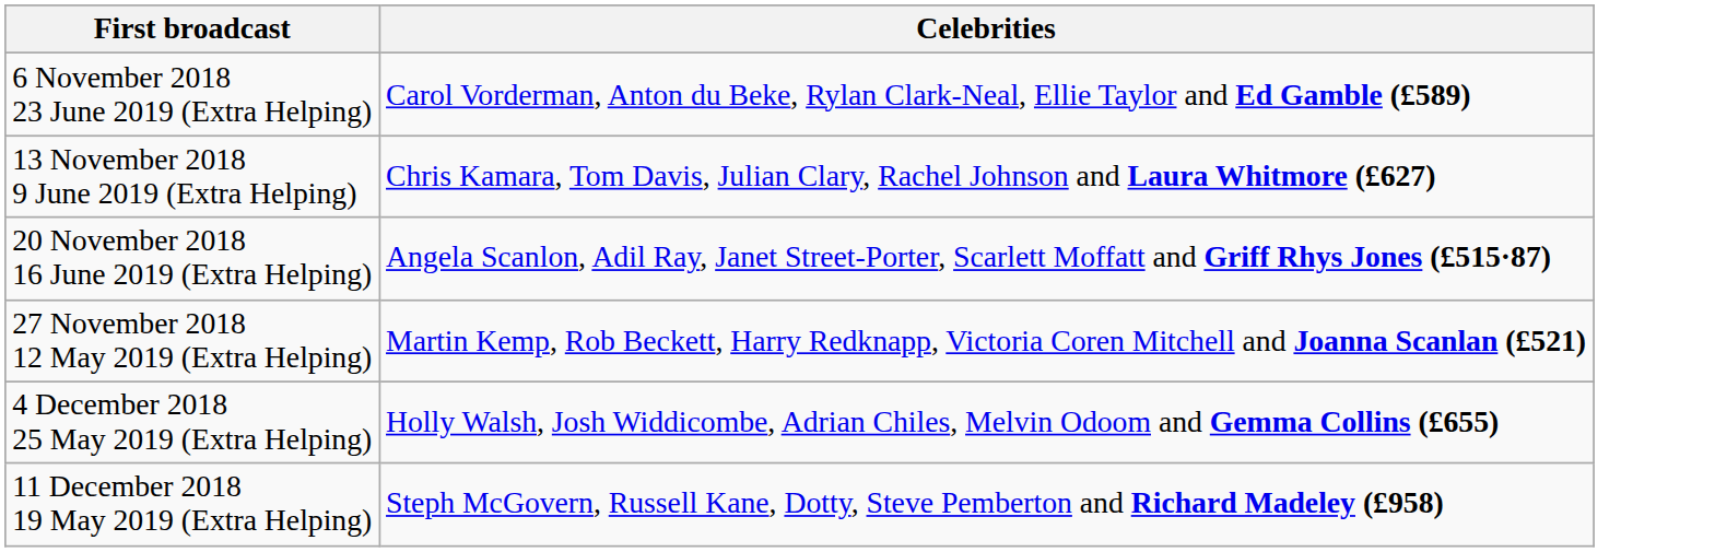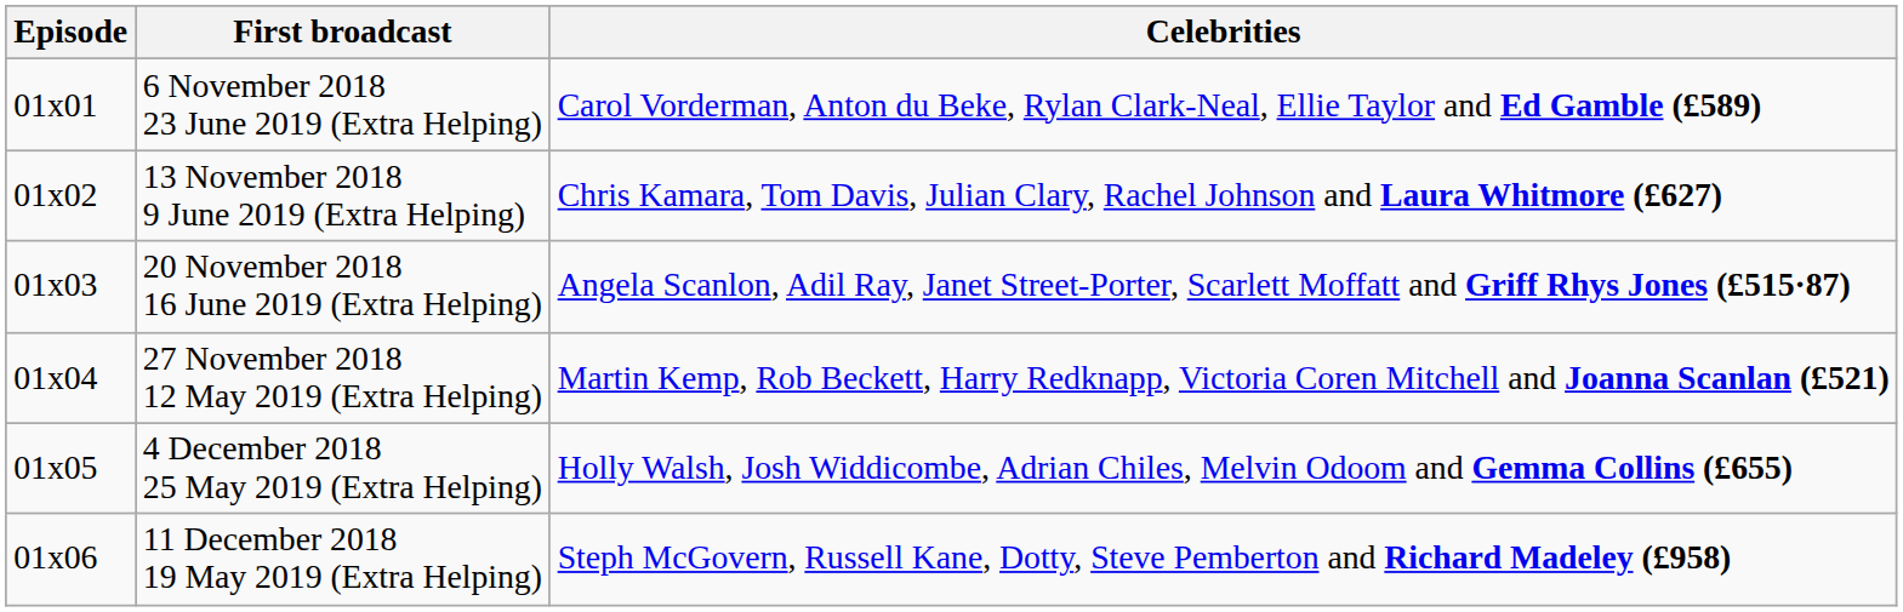 <table class="wikitable">
 <tr>
+<th>Episode</th>
 <th>First broadcast</th>
 <th>Celebrities</th>
 </tr>
 <tr>
+<td>01x01</td>
 <td>6 November 2018<br>23 June 2019 (Extra Helping)</td>
 <td><a href='#'>Carol Vorderman</a>, <a href='#'>Anton du Beke</a>, <a href='#'>Rylan Clark-Neal</a>, <a href='#'>Ellie Taylor</a> and <strong><a href='#'>Ed Gamble</a> (£589)</strong></td>
 </tr>
 <tr>
+<td>01x02</td>
 <td>13 November 2018<br>9 June 2019 (Extra Helping)</td>
 <td><a href='#'>Chris Kamara</a>, <a href='#'>Tom Davis</a>, <a href='#'>Julian Clary</a>, <a href='#'>Rachel Johnson</a> and <strong><a href='#'>Laura Whitmore</a> (£627)</strong></td>
 </tr>
 <tr>
+<td>01x03</td>
 <td>20 November 2018<br>16 June 2019 (Extra Helping)</td>
 <td><a href='#'>Angela Scanlon</a>, <a href='#'>Adil Ray</a>, <a href='#'>Janet Street-Porter</a>, <a href='#'>Scarlett Moffatt</a> and <strong><a href='#'>Griff Rhys Jones</a> (£515·87)</strong></td>
 </tr>
 <tr>
+<td>01x04</td>
 <td>27 November 2018<br>12 May 2019 (Extra Helping)</td>
 <td><a href='#'>Martin Kemp</a>, <a href='#'>Rob Beckett</a>, <a href='#'>Harry Redknapp</a>, <a href='#'>Victoria Coren Mitchell</a> and <strong><a href='#'>Joanna Scanlan</a> (£521)</strong></td>
 </tr>
 <tr>
+<td>01x05</td>
 <td>4 December 2018<br>25 May 2019 (Extra Helping)</td>
 <td><a href='#'>Holly Walsh</a>, <a href='#'>Josh Widdicombe</a>, <a href='#'>Adrian Chiles</a>, <a href='#'>Melvin Odoom</a> and <strong><a href='#'>Gemma Collins</a> (£655)</strong></td>
 </tr>
 <tr>
+<td>01x06</td>
 <td>11 December 2018<br>19 May 2019 (Extra Helping)</td>
 <td><a href='#'>Steph McGovern</a>, <a href='#'>Russell Kane</a>, <a href='#'>Dotty</a>, <a href='#'>Steve Pemberton</a> and <strong><a href='#'>Richard Madeley</a> (£958)</strong></td>
 </tr>
 </table>
